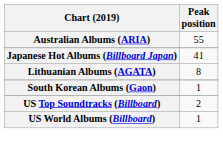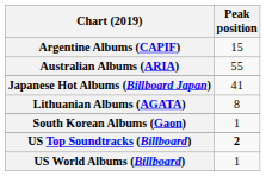 <table class="wikitable sortable plainrowheaders" style="text-align:center">
 <tr>
 <th scope="col">Chart (2019)</th>
 <th scope="col">Peak<br>position</th>
+</tr>
+<tr>
+<th scope="row">Argentine Albums (<a href='#'>CAPIF</a>)</th>
+<td>15</td>
 </tr>
 <tr>
 <th scope="row">Australian Albums (<a href='#'>ARIA</a>)</th>
 <td>55</td>
 </tr>
 <tr>
 </tr>
 <tr>
 </tr>
 <tr>
 </tr>
 <tr>
 </tr>
 <tr>
 </tr>
 <tr>
 </tr>
 <tr>
 </tr>
 <tr>
 </tr>
 <tr>
 </tr>
 <tr>
 </tr>
 <tr>
 </tr>
 <tr>
 </tr>
 <tr>
 <th scope="row">Japanese Hot Albums (<em><a href='#'>Billboard Japan</a></em>)</th>
 <td>41</td>
 </tr>
 <tr>
 <th scope="row">Lithuanian Albums (<a href='#'>AGATA</a>)</th>
 <td>8</td>
 </tr>
 <tr>
 </tr>
 <tr>
 </tr>
 <tr>
 </tr>
 <tr>
 <th scope="row">South Korean Albums (<a href='#'>Gaon</a>)</th>
 <td>1</td>
 </tr>
 <tr>
 </tr>
 <tr>
 </tr>
 <tr>
 </tr>
 <tr>
 <th scope="row">US <a href='#'>Top Soundtracks</a> (<em><a href='#'>Billboard</a></em>)</th>
-<td>2</td>
+<td><strong>2</strong></td>
 </tr>
 <tr>
 <th scope="row">US World Albums (<em><a href='#'>Billboard</a></em>)</th>
 <td>1</td>
 </tr>
 </table>
